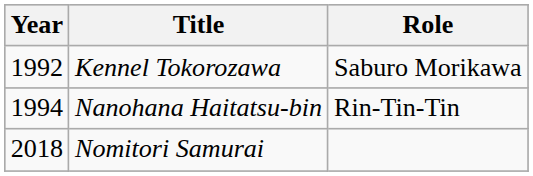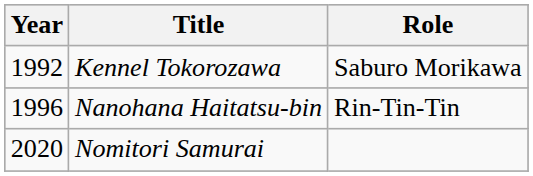 <table class="wikitable">
 <tr>
 <th>Year</th>
 <th>Title</th>
 <th>Role</th>
 </tr>
 <tr>
 <td>1992</td>
 <td><em>Kennel Tokorozawa</em></td>
 <td>Saburo Morikawa</td>
 </tr>
 <tr>
-<td>1994</td>
+<td>1996</td>
 <td><em>Nanohana Haitatsu-bin</em></td>
 <td>Rin-Tin-Tin</td>
 </tr>
 <tr>
-<td>2018</td>
+<td>2020</td>
 <td><em>Nomitori Samurai</em></td>
 <td></td>
 </tr>
 </table>
